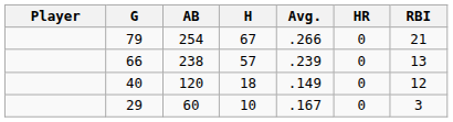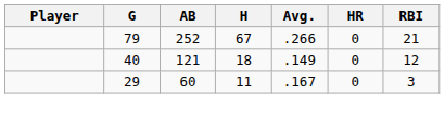 <table class="wikitable sortable">
 <tr>
 <th bgcolor="#DDDDFF" width="16%">Player</th>
 <th bgcolor="#DDDDFF" width="9%">G</th>
 <th bgcolor="#DDDDFF" width="9%">AB</th>
 <th bgcolor="#DDDDFF" width="9%">H</th>
 <th bgcolor="#DDDDFF" width="9%">Avg.</th>
 <th bgcolor="#DDDDFF" width="9%">HR</th>
 <th bgcolor="#DDDDFF" width="9%">RBI</th>
 </tr>
 <tr align="center">
 <td></td>
 <td>79</td>
-<td>254</td>
+<td>252</td>
 <td>67</td>
 <td>.266</td>
 <td>0</td>
 <td>21</td>
 </tr>
 <tr align="center">
 <td></td>
-<td>66</td>
-<td>238</td>
-<td>57</td>
-<td>.239</td>
-<td>0</td>
-<td>13</td>
-</tr>
-<tr align="center">
-<td></td>
 <td>40</td>
-<td>120</td>
+<td>121</td>
 <td>18</td>
 <td>.149</td>
 <td>0</td>
 <td>12</td>
 </tr>
 <tr align="center">
 <td></td>
 <td>29</td>
 <td>60</td>
-<td>10</td>
+<td>11</td>
 <td>.167</td>
 <td>0</td>
 <td>3</td>
 </tr>
 </table>
